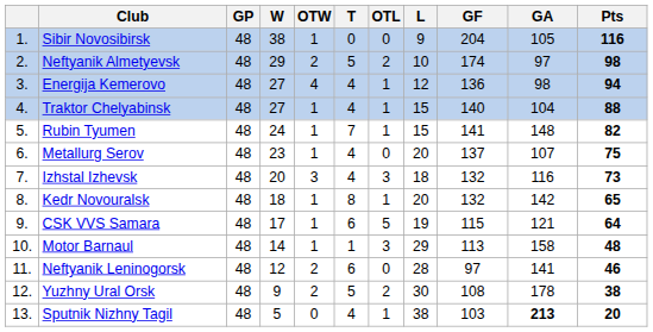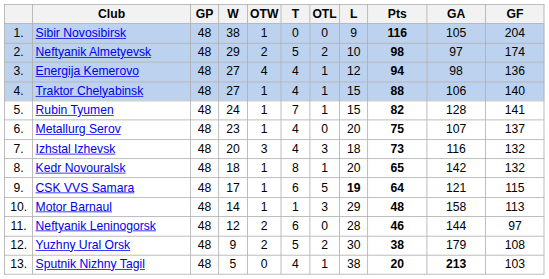 <table class="wikitable">
 <tr>
 <th width="30"></th>
 <th width="200">Club</th>
 <th width="30">GP</th>
 <th width="30">W</th>
 <th width="30">OTW</th>
 <th width="30">T</th>
 <th width="30">OTL</th>
 <th width="30">L</th>
+<th width="70">Pts</th>
+<th width="70">GA</th>
 <th width="70">GF</th>
-<th width="70">GA</th>
-<th width="70">Pts</th>
 </tr>
 <tr bgcolor="#BCD2EE" align="center">
 <td>1.</td>
 <td align="left"><a href='#'>Sibir Novosibirsk</a></td>
 <td>48</td>
 <td>38</td>
 <td>1</td>
 <td>0</td>
 <td>0</td>
 <td>9</td>
+<td><strong>116</strong></td>
+<td>105</td>
 <td>204</td>
-<td>105</td>
-<td><strong>116</strong></td>
 </tr>
 <tr bgcolor="#BCD2EE" align="center">
 <td>2.</td>
 <td align="left"><a href='#'>Neftyanik Almetyevsk</a></td>
 <td>48</td>
 <td>29</td>
 <td>2</td>
 <td>5</td>
 <td>2</td>
 <td>10</td>
+<td><strong>98</strong></td>
+<td>97</td>
 <td>174</td>
-<td>97</td>
-<td><strong>98</strong></td>
 </tr>
 <tr bgcolor="#BCD2EE" align="center">
 <td>3.</td>
 <td align="left"><a href='#'>Energija Kemerovo</a></td>
 <td>48</td>
 <td>27</td>
 <td>4</td>
 <td>4</td>
 <td>1</td>
 <td>12</td>
+<td><strong>94</strong></td>
+<td>98</td>
 <td>136</td>
-<td>98</td>
-<td><strong>94</strong></td>
 </tr>
 <tr bgcolor="#BCD2EE" align="center">
 <td>4.</td>
 <td align="left"><a href='#'>Traktor Chelyabinsk</a></td>
 <td>48</td>
 <td>27</td>
 <td>1</td>
 <td>4</td>
 <td>1</td>
 <td>15</td>
+<td><strong>88</strong></td>
+<td>106</td>
 <td>140</td>
-<td>104</td>
-<td><strong>88</strong></td>
 </tr>
 <tr bgcolor="#FFFFFF" align="center">
 <td>5.</td>
 <td align="left"><a href='#'>Rubin Tyumen</a></td>
 <td>48</td>
 <td>24</td>
 <td>1</td>
 <td>7</td>
 <td>1</td>
 <td>15</td>
+<td><strong>82</strong></td>
+<td>128</td>
 <td>141</td>
-<td>148</td>
-<td><strong>82</strong></td>
 </tr>
 <tr bgcolor="#FFFFFF" align="center">
 <td>6.</td>
 <td align="left"><a href='#'>Metallurg Serov</a></td>
 <td>48</td>
 <td>23</td>
 <td>1</td>
 <td>4</td>
 <td>0</td>
 <td>20</td>
+<td><strong>75</strong></td>
+<td>107</td>
 <td>137</td>
-<td>107</td>
-<td><strong>75</strong></td>
 </tr>
 <tr bgcolor="#FFFFFF" align="center">
 <td>7.</td>
 <td align="left"><a href='#'>Izhstal Izhevsk</a></td>
 <td>48</td>
 <td>20</td>
 <td>3</td>
 <td>4</td>
 <td>3</td>
 <td>18</td>
+<td><strong>73</strong></td>
+<td>116</td>
 <td>132</td>
-<td>116</td>
-<td><strong>73</strong></td>
 </tr>
 <tr bgcolor="#FFFFFF" align="center">
 <td>8.</td>
 <td align="left"><a href='#'>Kedr Novouralsk</a></td>
 <td>48</td>
 <td>18</td>
 <td>1</td>
 <td>8</td>
 <td>1</td>
 <td>20</td>
+<td><strong>65</strong></td>
+<td>142</td>
 <td>132</td>
-<td>142</td>
-<td><strong>65</strong></td>
 </tr>
 <tr bgcolor="#FFFFFF" align="center">
 <td>9.</td>
 <td align="left"><a href='#'>CSK VVS Samara</a></td>
 <td>48</td>
 <td>17</td>
 <td>1</td>
 <td>6</td>
 <td>5</td>
-<td>19</td>
+<td><strong>19</strong></td>
+<td><strong>64</strong></td>
+<td>121</td>
 <td>115</td>
-<td>121</td>
-<td><strong>64</strong></td>
 </tr>
 <tr bgcolor="#FFFFFF" align="center">
 <td>10.</td>
 <td align="left"><a href='#'>Motor Barnaul</a></td>
 <td>48</td>
 <td>14</td>
 <td>1</td>
 <td>1</td>
 <td>3</td>
 <td>29</td>
+<td><strong>48</strong></td>
+<td>158</td>
 <td>113</td>
-<td>158</td>
-<td><strong>48</strong></td>
 </tr>
 <tr bgcolor="#FFFFFF" align="center">
 <td>11.</td>
 <td align="left"><a href='#'>Neftyanik Leninogorsk</a></td>
 <td>48</td>
 <td>12</td>
 <td>2</td>
 <td>6</td>
 <td>0</td>
 <td>28</td>
+<td><strong>46</strong></td>
+<td>144</td>
 <td>97</td>
-<td>141</td>
-<td><strong>46</strong></td>
 </tr>
 <tr bgcolor="#FFFFFF" align="center">
 <td>12.</td>
 <td align="left"><a href='#'>Yuzhny Ural Orsk</a></td>
 <td>48</td>
 <td>9</td>
 <td>2</td>
 <td>5</td>
 <td>2</td>
 <td>30</td>
+<td><strong>38</strong></td>
+<td>179</td>
 <td>108</td>
-<td>178</td>
-<td><strong>38</strong></td>
 </tr>
 <tr bgcolor="#FFFFFF" align="center">
 <td>13.</td>
 <td align="left"><a href='#'>Sputnik Nizhny Tagil</a></td>
 <td>48</td>
 <td>5</td>
 <td>0</td>
 <td>4</td>
 <td>1</td>
 <td>38</td>
+<td><strong>20</strong></td>
+<td><strong>213</strong></td>
 <td>103</td>
-<td><strong>213</strong></td>
-<td><strong>20</strong></td>
 </tr>
 </table>
